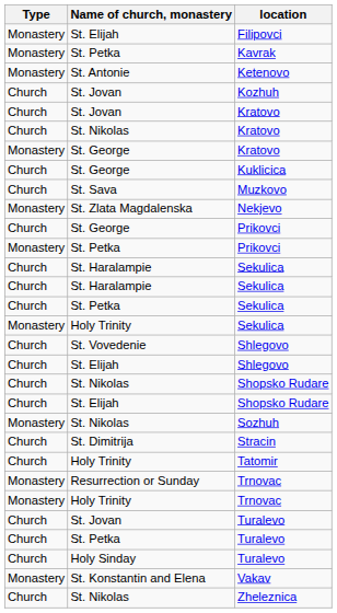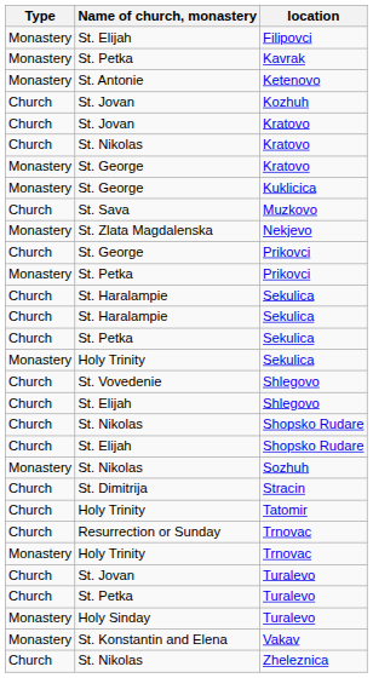 <table class="wikitable sortable">
 <tr>
 <th>Type</th>
 <th>Name of church, monastery</th>
 <th>location</th>
 </tr>
 <tr>
 <td>Monastery</td>
 <td>St. Elijah</td>
 <td><a href='#'>Filipovci</a></td>
 </tr>
 <tr>
 <td>Monastery</td>
 <td>St. Petka</td>
 <td><a href='#'>Kavrak</a></td>
 </tr>
 <tr>
 <td>Monastery</td>
 <td>St. Antonie</td>
 <td><a href='#'>Ketenovo</a></td>
 </tr>
 <tr>
 <td>Church</td>
 <td>St. Jovan</td>
 <td><a href='#'>Kozhuh</a></td>
 </tr>
 <tr>
 <td>Church</td>
 <td>St. Jovan</td>
 <td><a href='#'>Kratovo</a></td>
 </tr>
 <tr>
 <td>Church</td>
 <td>St. Nikolas</td>
 <td><a href='#'>Kratovo</a></td>
 </tr>
 <tr>
 <td>Monastery</td>
 <td>St. George</td>
 <td><a href='#'>Kratovo</a></td>
 </tr>
 <tr>
-<td>Church</td>
+<td>Monastery</td>
 <td>St. George</td>
 <td><a href='#'>Kuklicica</a></td>
 </tr>
 <tr>
 <td>Church</td>
 <td>St. Sava</td>
 <td><a href='#'>Muzkovo</a></td>
 </tr>
 <tr>
 <td>Monastery</td>
 <td>St. Zlata Magdalenska</td>
 <td><a href='#'>Nekjevo</a></td>
 </tr>
 <tr>
 <td>Church</td>
 <td>St. George</td>
 <td><a href='#'>Prikovci</a></td>
 </tr>
 <tr>
 <td>Monastery</td>
 <td>St. Petka</td>
 <td><a href='#'>Prikovci</a></td>
 </tr>
 <tr>
 <td>Church</td>
 <td>St. Haralampie</td>
 <td><a href='#'>Sekulica</a></td>
 </tr>
 <tr>
 <td>Church</td>
 <td>St. Haralampie</td>
 <td><a href='#'>Sekulica</a></td>
 </tr>
 <tr>
 <td>Church</td>
 <td>St. Petka</td>
 <td><a href='#'>Sekulica</a></td>
 </tr>
 <tr>
 <td>Monastery</td>
 <td>Holy Trinity</td>
 <td><a href='#'>Sekulica</a></td>
 </tr>
 <tr>
 <td>Church</td>
 <td>St. Vovedenie</td>
 <td><a href='#'>Shlegovo</a></td>
 </tr>
 <tr>
 <td>Church</td>
 <td>St. Elijah</td>
 <td><a href='#'>Shlegovo</a></td>
 </tr>
 <tr>
 <td>Church</td>
 <td>St. Nikolas</td>
 <td><a href='#'>Shopsko Rudare</a></td>
 </tr>
 <tr>
 <td>Church</td>
 <td>St. Elijah</td>
 <td><a href='#'>Shopsko Rudare</a></td>
 </tr>
 <tr>
 <td>Monastery</td>
 <td>St. Nikolas</td>
 <td><a href='#'>Sozhuh</a></td>
 </tr>
 <tr>
 <td>Church</td>
 <td>St. Dimitrija</td>
 <td><a href='#'>Stracin</a></td>
 </tr>
 <tr>
 <td>Church</td>
 <td>Holy Trinity</td>
 <td><a href='#'>Tatomir</a></td>
 </tr>
 <tr>
-<td>Monastery</td>
+<td>Church</td>
 <td>Resurrection or Sunday</td>
 <td><a href='#'>Trnovac</a></td>
 </tr>
 <tr>
 <td>Monastery</td>
 <td>Holy Trinity</td>
 <td><a href='#'>Trnovac</a></td>
 </tr>
 <tr>
 <td>Church</td>
 <td>St. Jovan</td>
 <td><a href='#'>Turalevo</a></td>
 </tr>
 <tr>
 <td>Church</td>
 <td>St. Petka</td>
 <td><a href='#'>Turalevo</a></td>
 </tr>
 <tr>
-<td>Church</td>
+<td>Monastery</td>
 <td>Holy Sinday</td>
 <td><a href='#'>Turalevo</a></td>
 </tr>
 <tr>
 <td>Monastery</td>
 <td>St. Konstantin and Elena</td>
 <td><a href='#'>Vakav</a></td>
 </tr>
 <tr>
 <td>Church</td>
 <td>St. Nikolas</td>
 <td><a href='#'>Zheleznica</a></td>
 </tr>
 </table>
